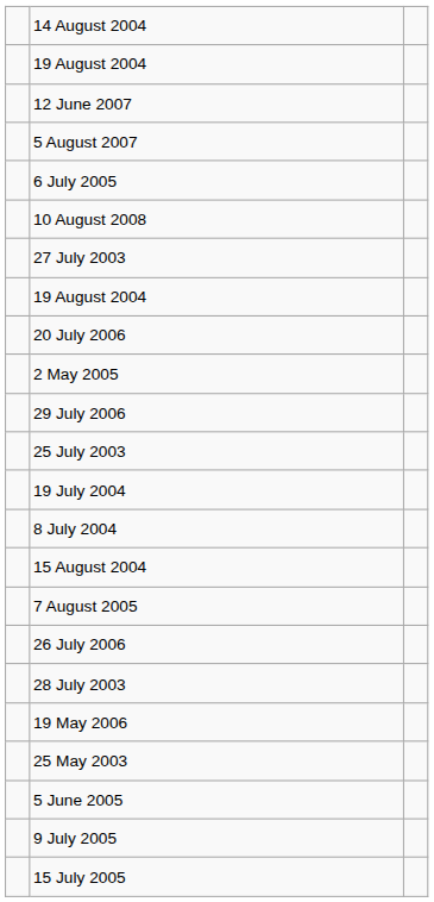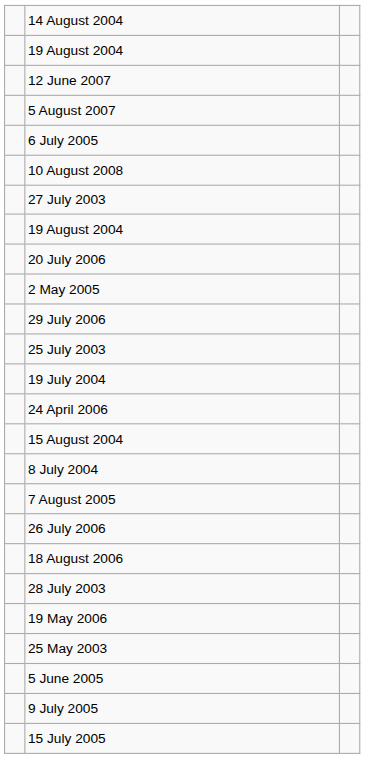 <table class="wikitable" style="font-size: 80%; float: left; width: 26em; margin-right: 1em; height: 700px">
 <tr>
 <td></td>
 <td>14 August 2004</td>
 <td></td>
 </tr>
 <tr>
 <td></td>
 <td>19 August 2004</td>
 <td></td>
 </tr>
 <tr>
 <td></td>
 <td>12 June 2007</td>
 <td></td>
 </tr>
 <tr>
 <td></td>
 <td>5 August 2007</td>
 <td></td>
 </tr>
 <tr>
 <td></td>
 <td>6 July 2005</td>
 <td></td>
 </tr>
 <tr>
 <td></td>
 <td>10 August 2008</td>
 <td></td>
 </tr>
 <tr>
 <td></td>
 <td>27 July 2003</td>
 <td></td>
 </tr>
 <tr>
 <td></td>
 <td>19 August 2004</td>
 <td></td>
 </tr>
 <tr>
 <td></td>
 <td>20 July 2006</td>
 <td></td>
 </tr>
 <tr>
 <td></td>
 <td>2 May 2005</td>
 <td></td>
 </tr>
 <tr>
 <td></td>
 <td>29 July 2006</td>
 <td></td>
 </tr>
 <tr>
 <td></td>
 <td>25 July 2003</td>
 <td></td>
 </tr>
 <tr>
 <td></td>
 <td>19 July 2004</td>
 <td></td>
 </tr>
 <tr>
 <td></td>
-<td>8 July 2004</td>
+<td>24 April 2006</td>
 <td></td>
 </tr>
 <tr>
 <td></td>
 <td>15 August 2004</td>
+<td></td>
+</tr>
+<tr>
+<td></td>
+<td>8 July 2004</td>
 <td></td>
 </tr>
 <tr>
 <td></td>
 <td>7 August 2005</td>
 <td></td>
 </tr>
 <tr>
 <td></td>
 <td>26 July 2006</td>
+<td></td>
+</tr>
+<tr>
+<td></td>
+<td>18 August 2006</td>
 <td></td>
 </tr>
 <tr>
 <td></td>
 <td>28 July 2003</td>
 <td></td>
 </tr>
 <tr>
 <td></td>
 <td>19 May 2006</td>
 <td></td>
 </tr>
 <tr>
 <td></td>
 <td>25 May 2003</td>
 <td></td>
 </tr>
 <tr>
 <td></td>
 <td>5 June 2005</td>
 <td></td>
 </tr>
 <tr>
 <td></td>
 <td>9 July 2005</td>
 <td></td>
 </tr>
 <tr>
 <td></td>
 <td>15 July 2005</td>
 <td></td>
 </tr>
 </table>
